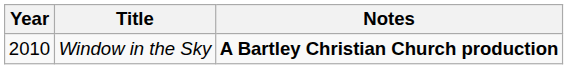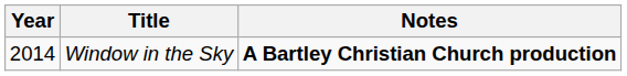 <table class="wikitable sortable">
 <tr>
 <th>Year</th>
 <th>Title</th>
 <th class="unsortable">Notes</th>
 </tr>
 <tr>
-<td>2010</td>
+<td>2014</td>
 <td><em>Window in the Sky</em></td>
 <td><strong>A Bartley Christian Church production</strong></td>
 </tr>
 </table>
